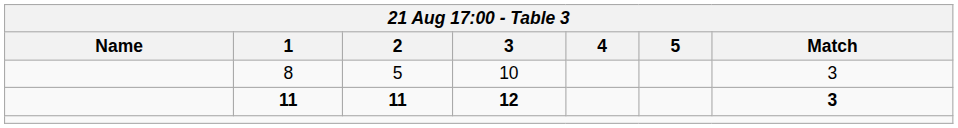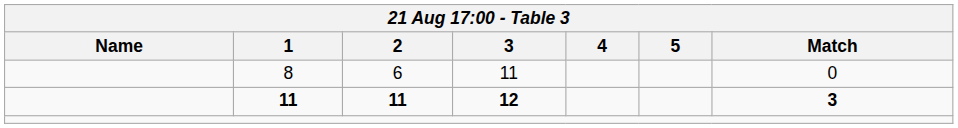 <table class=wikitable style="text-align:center; width: 55%">
 <tr>
 <th colspan=17><em>21 Aug 17:00 - Table 3</em></th>
 </tr>
 <tr>
 <th>Name</th>
 <th>1</th>
 <th>2</th>
 <th>3</th>
 <th>4</th>
 <th>5</th>
 <th>Match</th>
 </tr>
 <tr>
 <td style="text-align:left;"></td>
 <td>8</td>
-<td>5</td>
-<td>10</td>
+<td>6</td>
+<td>11</td>
 <td></td>
 <td></td>
-<td>3</td>
+<td>0</td>
 </tr>
 <tr>
 <td style="text-align:left;"><strong></strong></td>
 <td><strong>11</strong></td>
 <td><strong>11</strong></td>
 <td><strong>12</strong></td>
 <td></td>
 <td></td>
 <td><strong>3</strong></td>
 </tr>
 <tr>
 <td colspan=17></td>
 </tr>
 </table>
